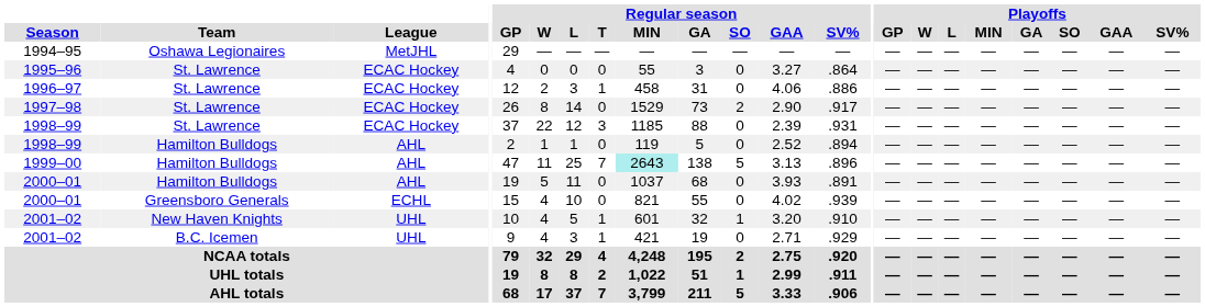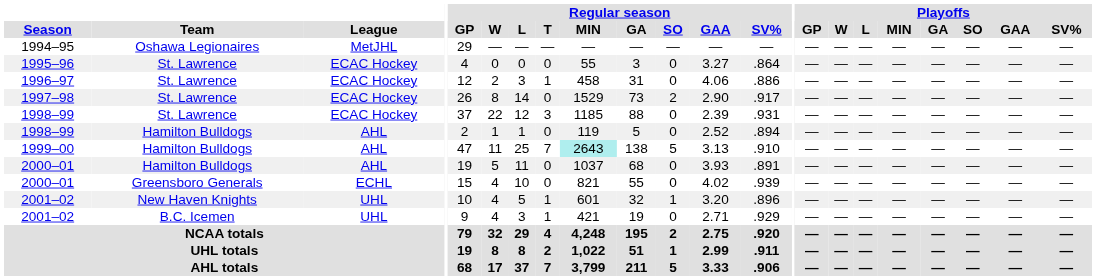 <table border="0" cellpadding="1" cellspacing="0" style="text-align:center; width:80em">
 <tr bgcolor="#e0e0e0">
 <th colspan="3" bgcolor="#ffffff"></th>
 <th rowspan="99" bgcolor="#ffffff"></th>
 <th colspan="9"><a href='#'>Regular season</a></th>
 <th rowspan="99" bgcolor="#ffffff"></th>
 <th colspan="8"><a href='#'>Playoffs</a></th>
 </tr>
 <tr bgcolor="#e0e0e0">
 <th><a href='#'>Season</a></th>
 <th>Team</th>
 <th>League</th>
 <th>GP</th>
 <th>W</th>
 <th>L</th>
 <th>T</th>
 <th>MIN</th>
 <th>GA</th>
 <th><a href='#'>SO</a></th>
 <th><a href='#'>GAA</a></th>
 <th><a href='#'>SV%</a></th>
 <th>GP</th>
 <th>W</th>
 <th>L</th>
 <th>MIN</th>
 <th>GA</th>
 <th>SO</th>
 <th>GAA</th>
 <th>SV%</th>
 </tr>
 <tr>
 <td>1994–95</td>
 <td><a href='#'>Oshawa Legionaires</a></td>
 <td><a href='#'>MetJHL</a></td>
 <td>29</td>
 <td>—</td>
 <td>—</td>
 <td>—</td>
 <td>—</td>
 <td>—</td>
 <td>—</td>
 <td>—</td>
 <td>—</td>
 <td>—</td>
 <td>—</td>
 <td>—</td>
 <td>—</td>
 <td>—</td>
 <td>—</td>
 <td>—</td>
 <td>—</td>
 </tr>
 <tr bgcolor="f0f0f0">
 <td><a href='#'>1995–96</a></td>
 <td><a href='#'>St. Lawrence</a></td>
 <td><a href='#'>ECAC Hockey</a></td>
 <td>4</td>
 <td>0</td>
 <td>0</td>
 <td>0</td>
 <td>55</td>
 <td>3</td>
 <td>0</td>
 <td>3.27</td>
 <td>.864</td>
 <td>—</td>
 <td>—</td>
 <td>—</td>
 <td>—</td>
 <td>—</td>
 <td>—</td>
 <td>—</td>
 <td>—</td>
 </tr>
 <tr>
 <td><a href='#'>1996–97</a></td>
 <td><a href='#'>St. Lawrence</a></td>
 <td><a href='#'>ECAC Hockey</a></td>
 <td>12</td>
 <td>2</td>
 <td>3</td>
 <td>1</td>
 <td>458</td>
 <td>31</td>
 <td>0</td>
 <td>4.06</td>
 <td>.886</td>
 <td>—</td>
 <td>—</td>
 <td>—</td>
 <td>—</td>
 <td>—</td>
 <td>—</td>
 <td>—</td>
 <td>—</td>
 </tr>
 <tr bgcolor="f0f0f0">
 <td><a href='#'>1997–98</a></td>
 <td><a href='#'>St. Lawrence</a></td>
 <td><a href='#'>ECAC Hockey</a></td>
 <td>26</td>
 <td>8</td>
 <td>14</td>
 <td>0</td>
 <td>1529</td>
 <td>73</td>
 <td>2</td>
 <td>2.90</td>
 <td>.917</td>
 <td>—</td>
 <td>—</td>
 <td>—</td>
 <td>—</td>
 <td>—</td>
 <td>—</td>
 <td>—</td>
 <td>—</td>
 </tr>
 <tr>
 <td><a href='#'>1998–99</a></td>
 <td><a href='#'>St. Lawrence</a></td>
 <td><a href='#'>ECAC Hockey</a></td>
 <td>37</td>
 <td>22</td>
 <td>12</td>
 <td>3</td>
 <td>1185</td>
 <td>88</td>
 <td>0</td>
 <td>2.39</td>
 <td>.931</td>
 <td>—</td>
 <td>—</td>
 <td>—</td>
 <td>—</td>
 <td>—</td>
 <td>—</td>
 <td>—</td>
 <td>—</td>
 </tr>
 <tr bgcolor="f0f0f0">
 <td><a href='#'>1998–99</a></td>
 <td><a href='#'>Hamilton Bulldogs</a></td>
 <td><a href='#'>AHL</a></td>
 <td>2</td>
 <td>1</td>
 <td>1</td>
 <td>0</td>
 <td>119</td>
 <td>5</td>
 <td>0</td>
 <td>2.52</td>
 <td>.894</td>
 <td>—</td>
 <td>—</td>
 <td>—</td>
 <td>—</td>
 <td>—</td>
 <td>—</td>
 <td>—</td>
 <td>—</td>
 </tr>
 <tr>
 <td><a href='#'>1999–00</a></td>
 <td><a href='#'>Hamilton Bulldogs</a></td>
 <td><a href='#'>AHL</a></td>
 <td>47</td>
 <td>11</td>
 <td>25</td>
 <td>7</td>
 <td style="background: paleturquoise;">2643</td>
 <td>138</td>
 <td>5</td>
 <td>3.13</td>
-<td>.896</td>
+<td>.910</td>
 <td>—</td>
 <td>—</td>
 <td>—</td>
 <td>—</td>
 <td>—</td>
 <td>—</td>
 <td>—</td>
 <td>—</td>
 </tr>
 <tr bgcolor="f0f0f0">
 <td><a href='#'>2000–01</a></td>
 <td><a href='#'>Hamilton Bulldogs</a></td>
 <td><a href='#'>AHL</a></td>
 <td>19</td>
 <td>5</td>
 <td>11</td>
 <td>0</td>
 <td>1037</td>
 <td>68</td>
 <td>0</td>
 <td>3.93</td>
 <td>.891</td>
 <td>—</td>
 <td>—</td>
 <td>—</td>
 <td>—</td>
 <td>—</td>
 <td>—</td>
 <td>—</td>
 <td>—</td>
 </tr>
 <tr>
 <td><a href='#'>2000–01</a></td>
 <td><a href='#'>Greensboro Generals</a></td>
 <td><a href='#'>ECHL</a></td>
 <td>15</td>
 <td>4</td>
 <td>10</td>
 <td>0</td>
 <td>821</td>
 <td>55</td>
 <td>0</td>
 <td>4.02</td>
 <td>.939</td>
 <td>—</td>
 <td>—</td>
 <td>—</td>
 <td>—</td>
 <td>—</td>
 <td>—</td>
 <td>—</td>
 <td>—</td>
 </tr>
 <tr bgcolor="f0f0f0">
 <td><a href='#'>2001–02</a></td>
 <td><a href='#'>New Haven Knights</a></td>
 <td><a href='#'>UHL</a></td>
 <td>10</td>
 <td>4</td>
 <td>5</td>
 <td>1</td>
 <td>601</td>
 <td>32</td>
 <td>1</td>
 <td>3.20</td>
-<td>.910</td>
+<td>.896</td>
 <td>—</td>
 <td>—</td>
 <td>—</td>
 <td>—</td>
 <td>—</td>
 <td>—</td>
 <td>—</td>
 <td>—</td>
 </tr>
 <tr>
 <td><a href='#'>2001–02</a></td>
 <td><a href='#'>B.C. Icemen</a></td>
 <td><a href='#'>UHL</a></td>
 <td>9</td>
 <td>4</td>
 <td>3</td>
 <td>1</td>
 <td>421</td>
 <td>19</td>
 <td>0</td>
 <td>2.71</td>
 <td>.929</td>
 <td>—</td>
 <td>—</td>
 <td>—</td>
 <td>—</td>
 <td>—</td>
 <td>—</td>
 <td>—</td>
 <td>—</td>
 </tr>
 <tr bgcolor="#e0e0e0">
 <th colspan="3">NCAA totals</th>
 <th>79</th>
 <th>32</th>
 <th>29</th>
 <th>4</th>
 <th>4,248</th>
 <th>195</th>
 <th>2</th>
 <th>2.75</th>
 <th>.920</th>
 <th>—</th>
 <th>—</th>
 <th>—</th>
 <th>—</th>
 <th>—</th>
 <th>—</th>
 <th>—</th>
 <th>—</th>
 </tr>
 <tr bgcolor="#e0e0e0">
 <th colspan="3">UHL totals</th>
 <th>19</th>
 <th>8</th>
 <th>8</th>
 <th>2</th>
 <th>1,022</th>
 <th>51</th>
 <th>1</th>
 <th>2.99</th>
 <th>.911</th>
 <th>—</th>
 <th>—</th>
 <th>—</th>
 <th>—</th>
 <th>—</th>
 <th>—</th>
 <th>—</th>
 <th>—</th>
 </tr>
 <tr bgcolor="#e0e0e0">
 <th colspan="3">AHL totals</th>
 <th>68</th>
 <th>17</th>
 <th>37</th>
 <th>7</th>
 <th>3,799</th>
 <th>211</th>
 <th>5</th>
 <th>3.33</th>
 <th>.906</th>
 <th>—</th>
 <th>—</th>
 <th>—</th>
 <th>—</th>
 <th>—</th>
 <th>—</th>
 <th>—</th>
 <th>—</th>
 </tr>
 </table>
